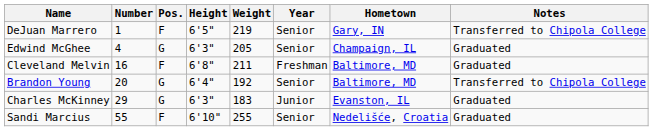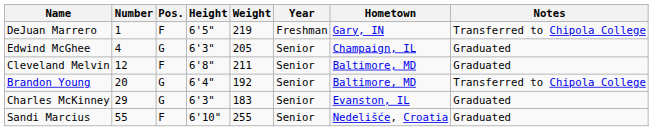 <table class="wikitable sortable" border="1">
 <tr>
 <th>Name</th>
 <th>Number</th>
 <th>Pos.</th>
 <th>Height</th>
 <th>Weight</th>
 <th>Year</th>
 <th>Hometown</th>
 <th class="unsortable">Notes</th>
 </tr>
 <tr>
 <td>DeJuan Marrero</td>
 <td>1</td>
 <td>F</td>
 <td>6'5"</td>
 <td>219</td>
-<td>Senior</td>
+<td>Freshman</td>
 <td><a href='#'>Gary, IN</a></td>
 <td>Transferred to <a href='#'>Chipola College</a></td>
 </tr>
 <tr>
 <td>Edwind McGhee</td>
 <td>4</td>
 <td>G</td>
 <td>6'3"</td>
 <td>205</td>
 <td>Senior</td>
 <td><a href='#'>Champaign, IL</a></td>
 <td>Graduated</td>
 </tr>
 <tr>
 <td>Cleveland Melvin</td>
-<td>16</td>
+<td>12</td>
 <td>F</td>
 <td>6'8"</td>
 <td>211</td>
-<td>Freshman</td>
+<td>Senior</td>
 <td><a href='#'>Baltimore, MD</a></td>
 <td>Graduated</td>
 </tr>
 <tr>
 <td><a href='#'>Brandon Young</a></td>
 <td>20</td>
 <td>G</td>
 <td>6'4"</td>
 <td>192</td>
 <td>Senior</td>
 <td><a href='#'>Baltimore, MD</a></td>
 <td>Transferred to <a href='#'>Chipola College</a></td>
 </tr>
 <tr>
 <td>Charles McKinney</td>
 <td>29</td>
 <td>G</td>
 <td>6'3"</td>
 <td>183</td>
-<td>Junior</td>
+<td>Senior</td>
 <td><a href='#'>Evanston, IL</a></td>
 <td>Graduated</td>
 </tr>
 <tr>
 <td>Sandi Marcius</td>
 <td>55</td>
 <td>F</td>
 <td>6'10"</td>
 <td>255</td>
 <td>Senior</td>
 <td><a href='#'>Nedelišće</a>, <a href='#'>Croatia</a></td>
 <td>Graduated</td>
 </tr>
 </table>
